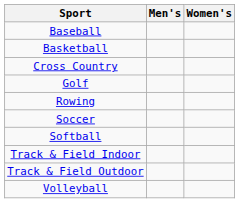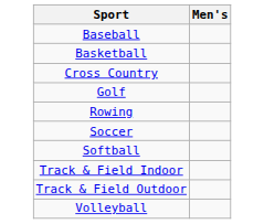 <table class="wikitable" style="margin:auto; text-align:center">
 <tr>
 <th>Sport</th>
 <th>Men's</th>
-<th>Women's</th>
 </tr>
 <tr>
 <td><a href='#'>Baseball</a></td>
-<td></td>
 <td></td>
 </tr>
 <tr>
 <td><a href='#'>Basketball</a></td>
 <td></td>
-<td></td>
 </tr>
 <tr>
 <td><a href='#'>Cross Country</a></td>
-<td></td>
 <td></td>
 </tr>
 <tr>
 <td><a href='#'>Golf</a></td>
 <td></td>
-<td></td>
 </tr>
 <tr>
 <td><a href='#'>Rowing</a></td>
-<td></td>
 <td></td>
 </tr>
 <tr>
 <td><a href='#'>Soccer</a></td>
 <td></td>
-<td></td>
 </tr>
 <tr>
 <td><a href='#'>Softball</a></td>
-<td></td>
 <td></td>
 </tr>
 <tr>
 <td><a href='#'>Track & Field Indoor</a></td>
 <td></td>
-<td></td>
 </tr>
 <tr>
 <td><a href='#'>Track & Field Outdoor</a></td>
-<td></td>
 <td></td>
 </tr>
 <tr>
 <td><a href='#'>Volleyball</a></td>
 <td></td>
-<td></td>
 </tr>
 </table>
